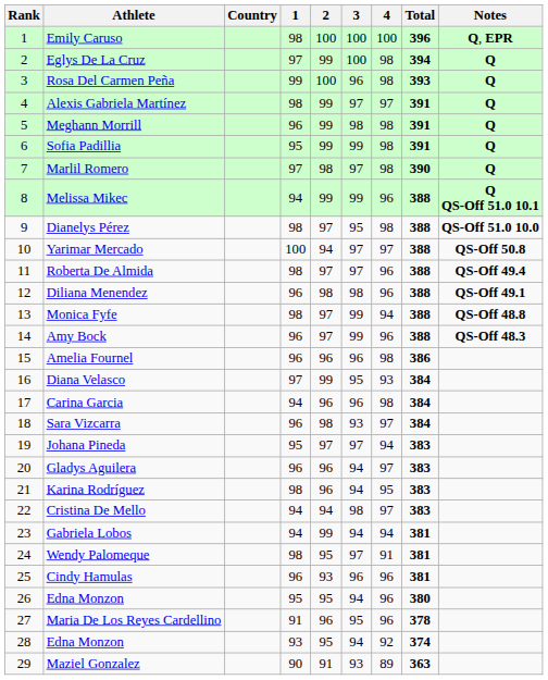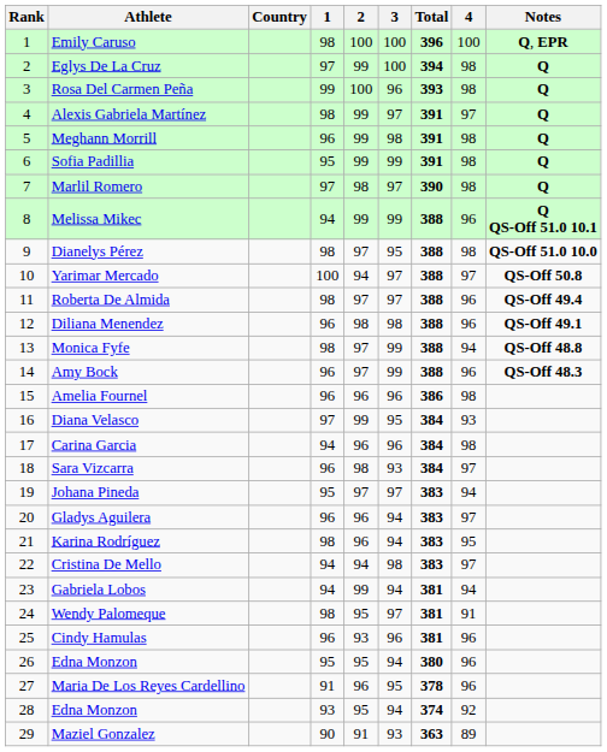 <table class="wikitable sortable" style="text-align:center">
 <tr>
 <th>Rank</th>
 <th>Athlete</th>
 <th>Country</th>
 <th class="unsortable" style="width: 28px">1</th>
 <th class="unsortable" style="width: 28px">2</th>
 <th class="unsortable" style="width: 28px">3</th>
+<th>Total</th>
 <th class="unsortable" style="width: 28px">4</th>
-<th>Total</th>
 <th class="unsortable">Notes</th>
 </tr>
 <tr bgcolor=#ccffcc>
 <td>1</td>
 <td align="left"><a href='#'>Emily Caruso</a></td>
 <td align="left"></td>
 <td>98</td>
 <td>100</td>
 <td>100</td>
+<td><strong>396</strong></td>
 <td>100</td>
-<td><strong>396</strong></td>
 <td><strong>Q</strong>, <strong>EPR</strong></td>
 </tr>
 <tr bgcolor=#ccffcc>
 <td>2</td>
 <td align="left"><a href='#'>Eglys De La Cruz</a></td>
 <td align="left"></td>
 <td>97</td>
 <td>99</td>
 <td>100</td>
+<td><strong>394</strong></td>
 <td>98</td>
-<td><strong>394</strong></td>
 <td><strong>Q</strong></td>
 </tr>
 <tr bgcolor=#ccffcc>
 <td>3</td>
 <td align="left"><a href='#'>Rosa Del Carmen Peña</a></td>
 <td align="left"></td>
 <td>99</td>
 <td>100</td>
 <td>96</td>
+<td><strong>393</strong></td>
 <td>98</td>
-<td><strong>393</strong></td>
 <td><strong>Q</strong></td>
 </tr>
 <tr bgcolor=#ccffcc>
 <td>4</td>
 <td align="left"><a href='#'>Alexis Gabriela Martínez</a></td>
 <td align="left"></td>
 <td>98</td>
 <td>99</td>
 <td>97</td>
+<td><strong>391</strong></td>
 <td>97</td>
-<td><strong>391</strong></td>
 <td><strong>Q</strong></td>
 </tr>
 <tr bgcolor=#ccffcc>
 <td>5</td>
 <td align="left"><a href='#'>Meghann Morrill</a></td>
 <td align="left"></td>
 <td>96</td>
 <td>99</td>
 <td>98</td>
+<td><strong>391</strong></td>
 <td>98</td>
-<td><strong>391</strong></td>
 <td><strong>Q</strong></td>
 </tr>
 <tr bgcolor=#ccffcc>
 <td>6</td>
 <td align="left"><a href='#'>Sofia Padillia</a></td>
 <td align="left"></td>
 <td>95</td>
 <td>99</td>
 <td>99</td>
+<td><strong>391</strong></td>
 <td>98</td>
-<td><strong>391</strong></td>
 <td><strong>Q</strong></td>
 </tr>
 <tr bgcolor=#ccffcc>
 <td>7</td>
 <td align="left"><a href='#'>Marlil Romero</a></td>
 <td align="left"></td>
 <td>97</td>
 <td>98</td>
 <td>97</td>
+<td><strong>390</strong></td>
 <td>98</td>
-<td><strong>390</strong></td>
 <td><strong>Q</strong></td>
 </tr>
 <tr bgcolor=#ccffcc>
 <td>8</td>
 <td align="left"><a href='#'>Melissa Mikec</a></td>
 <td align="left"></td>
 <td>94</td>
 <td>99</td>
 <td>99</td>
+<td><strong>388</strong></td>
 <td>96</td>
-<td><strong>388</strong></td>
 <td><strong>Q</strong> <br><strong>QS-Off 51.0 10.1</strong></td>
 </tr>
 <tr>
 <td>9</td>
 <td align="left"><a href='#'>Dianelys Pérez</a></td>
 <td align="left"></td>
 <td>98</td>
 <td>97</td>
 <td>95</td>
+<td><strong>388</strong></td>
 <td>98</td>
-<td><strong>388</strong></td>
 <td><strong>QS-Off 51.0 10.0</strong></td>
 </tr>
 <tr>
 <td>10</td>
 <td align="left"><a href='#'>Yarimar Mercado</a></td>
 <td align="left"></td>
 <td>100</td>
 <td>94</td>
 <td>97</td>
+<td><strong>388</strong></td>
 <td>97</td>
-<td><strong>388</strong></td>
 <td><strong>QS-Off 50.8</strong></td>
 </tr>
 <tr>
 <td>11</td>
 <td align="left"><a href='#'>Roberta De Almida</a></td>
 <td align="left"></td>
 <td>98</td>
 <td>97</td>
 <td>97</td>
+<td><strong>388</strong></td>
 <td>96</td>
-<td><strong>388</strong></td>
 <td><strong>QS-Off 49.4</strong></td>
 </tr>
 <tr>
 <td>12</td>
 <td align="left"><a href='#'>Diliana Menendez</a></td>
 <td align="left"></td>
 <td>96</td>
 <td>98</td>
 <td>98</td>
+<td><strong>388</strong></td>
 <td>96</td>
-<td><strong>388</strong></td>
 <td><strong>QS-Off 49.1</strong></td>
 </tr>
 <tr>
 <td>13</td>
 <td align="left"><a href='#'>Monica Fyfe</a></td>
 <td align="left"></td>
 <td>98</td>
 <td>97</td>
 <td>99</td>
+<td><strong>388</strong></td>
 <td>94</td>
-<td><strong>388</strong></td>
 <td><strong>QS-Off 48.8</strong></td>
 </tr>
 <tr>
 <td>14</td>
 <td align="left"><a href='#'>Amy Bock</a></td>
 <td align="left"></td>
 <td>96</td>
 <td>97</td>
 <td>99</td>
+<td><strong>388</strong></td>
 <td>96</td>
-<td><strong>388</strong></td>
 <td><strong>QS-Off 48.3</strong></td>
 </tr>
 <tr>
 <td>15</td>
 <td align="left"><a href='#'>Amelia Fournel</a></td>
 <td align="left"></td>
 <td>96</td>
 <td>96</td>
 <td>96</td>
+<td><strong>386</strong></td>
 <td>98</td>
-<td><strong>386</strong></td>
 <td></td>
 </tr>
 <tr>
 <td>16</td>
 <td align="left"><a href='#'>Diana Velasco</a></td>
 <td align="left"></td>
 <td>97</td>
 <td>99</td>
 <td>95</td>
+<td><strong>384</strong></td>
 <td>93</td>
-<td><strong>384</strong></td>
 <td></td>
 </tr>
 <tr>
 <td>17</td>
 <td align="left"><a href='#'>Carina Garcia</a></td>
 <td align="left"></td>
 <td>94</td>
 <td>96</td>
 <td>96</td>
+<td><strong>384</strong></td>
 <td>98</td>
-<td><strong>384</strong></td>
 <td></td>
 </tr>
 <tr>
 <td>18</td>
 <td align="left"><a href='#'>Sara Vizcarra</a></td>
 <td align="left"></td>
 <td>96</td>
 <td>98</td>
 <td>93</td>
+<td><strong>384</strong></td>
 <td>97</td>
-<td><strong>384</strong></td>
 <td></td>
 </tr>
 <tr>
 <td>19</td>
 <td align="left"><a href='#'>Johana Pineda</a></td>
 <td align="left"></td>
 <td>95</td>
 <td>97</td>
 <td>97</td>
+<td><strong>383</strong></td>
 <td>94</td>
-<td><strong>383</strong></td>
 <td></td>
 </tr>
 <tr>
 <td>20</td>
 <td align="left"><a href='#'>Gladys Aguilera</a></td>
 <td align="left"></td>
 <td>96</td>
 <td>96</td>
 <td>94</td>
+<td><strong>383</strong></td>
 <td>97</td>
-<td><strong>383</strong></td>
 <td></td>
 </tr>
 <tr>
 <td>21</td>
 <td align="left"><a href='#'>Karina Rodríguez</a></td>
 <td align="left"></td>
 <td>98</td>
 <td>96</td>
 <td>94</td>
+<td><strong>383</strong></td>
 <td>95</td>
-<td><strong>383</strong></td>
 <td></td>
 </tr>
 <tr>
 <td>22</td>
 <td align="left"><a href='#'>Cristina De Mello</a></td>
 <td align="left"></td>
 <td>94</td>
 <td>94</td>
 <td>98</td>
+<td><strong>383</strong></td>
 <td>97</td>
-<td><strong>383</strong></td>
 <td></td>
 </tr>
 <tr>
 <td>23</td>
 <td align="left"><a href='#'>Gabriela Lobos</a></td>
 <td align="left"></td>
 <td>94</td>
 <td>99</td>
 <td>94</td>
+<td><strong>381</strong></td>
 <td>94</td>
-<td><strong>381</strong></td>
 <td></td>
 </tr>
 <tr>
 <td>24</td>
 <td align="left"><a href='#'>Wendy Palomeque</a></td>
 <td align="left"></td>
 <td>98</td>
 <td>95</td>
 <td>97</td>
+<td><strong>381</strong></td>
 <td>91</td>
-<td><strong>381</strong></td>
 <td></td>
 </tr>
 <tr>
 <td>25</td>
 <td align="left"><a href='#'>Cindy Hamulas</a></td>
 <td align="left"></td>
 <td>96</td>
 <td>93</td>
 <td>96</td>
+<td><strong>381</strong></td>
 <td>96</td>
-<td><strong>381</strong></td>
 <td></td>
 </tr>
 <tr>
 <td>26</td>
 <td align="left"><a href='#'>Edna Monzon</a></td>
 <td align="left"></td>
 <td>95</td>
 <td>95</td>
 <td>94</td>
+<td><strong>380</strong></td>
 <td>96</td>
-<td><strong>380</strong></td>
 <td></td>
 </tr>
 <tr>
 <td>27</td>
 <td align="left"><a href='#'>Maria De Los Reyes Cardellino</a></td>
 <td align="left"></td>
 <td>91</td>
 <td>96</td>
 <td>95</td>
+<td><strong>378</strong></td>
 <td>96</td>
-<td><strong>378</strong></td>
 <td></td>
 </tr>
 <tr>
 <td>28</td>
 <td align="left"><a href='#'>Edna Monzon</a></td>
 <td align="left"></td>
 <td>93</td>
 <td>95</td>
 <td>94</td>
+<td><strong>374</strong></td>
 <td>92</td>
-<td><strong>374</strong></td>
 <td></td>
 </tr>
 <tr>
 <td>29</td>
 <td align="left"><a href='#'>Maziel Gonzalez</a></td>
 <td align="left"></td>
 <td>90</td>
 <td>91</td>
 <td>93</td>
+<td><strong>363</strong></td>
 <td>89</td>
-<td><strong>363</strong></td>
 <td></td>
 </tr>
 </table>
